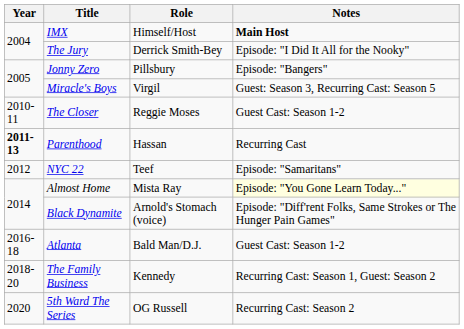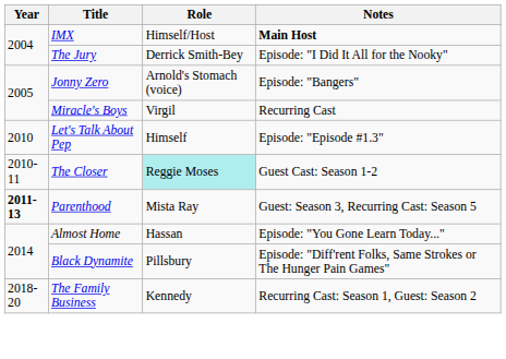 <table class="wikitable plainrowheaders sortable" style="margin-right: 0;">
 <tr>
 <th>Year</th>
 <th>Title</th>
 <th>Role</th>
 <th>Notes</th>
 </tr>
 <tr>
 <td rowspan="2">2004</td>
 <td><em><a href='#'>IMX</a></em></td>
 <td>Himself/Host</td>
 <td><strong>Main Host</strong></td>
 </tr>
 <tr>
 <td><em><a href='#'>The Jury</a></em></td>
 <td>Derrick Smith-Bey</td>
 <td>Episode: "I Did It All for the Nooky"</td>
 </tr>
 <tr>
 <td rowspan="2">2005</td>
 <td><em><a href='#'>Jonny Zero</a></em></td>
-<td>Pillsbury</td>
+<td>Arnold's Stomach (voice)</td>
 <td>Episode: "Bangers"</td>
 </tr>
 <tr>
 <td><em><a href='#'>Miracle's Boys</a></em></td>
 <td>Virgil</td>
-<td>Guest: Season 3, Recurring Cast: Season 5</td>
+<td>Recurring Cast</td>
+</tr>
+<tr>
+<td>2010</td>
+<td><em><a href='#'>Let's Talk About Pep</a></em></td>
+<td>Himself</td>
+<td>Episode: "Episode #1.3"</td>
 </tr>
 <tr>
 <td>2010-11</td>
 <td><em><a href='#'>The Closer</a></em></td>
-<td>Reggie Moses</td>
+<td style="background: paleturquoise;">Reggie Moses</td>
 <td>Guest Cast: Season 1-2</td>
 </tr>
 <tr>
 <td><strong>2011-13</strong></td>
 <td><em><a href='#'>Parenthood</a></em></td>
-<td>Hassan</td>
-<td>Recurring Cast</td>
-</tr>
-<tr>
-<td>2012</td>
-<td><em><a href='#'>NYC 22</a></em></td>
-<td>Teef</td>
-<td>Episode: "Samaritans"</td>
+<td>Mista Ray</td>
+<td>Guest: Season 3, Recurring Cast: Season 5</td>
 </tr>
 <tr>
 <td rowspan="2">2014</td>
 <td><em>Almost Home</em></td>
-<td>Mista Ray</td>
-<td style="background: lightyellow;">Episode: "You Gone Learn Today..."</td>
+<td>Hassan</td>
+<td>Episode: "You Gone Learn Today..."</td>
 </tr>
 <tr>
 <td><em><a href='#'>Black Dynamite</a></em></td>
-<td>Arnold's Stomach (voice)</td>
+<td>Pillsbury</td>
 <td>Episode: "Diff'rent Folks, Same Strokes or The Hunger Pain Games"</td>
-</tr>
-<tr>
-<td>2016-18</td>
-<td><em><a href='#'>Atlanta</a></em></td>
-<td>Bald Man/D.J.</td>
-<td>Guest Cast: Season 1-2</td>
 </tr>
 <tr>
 <td>2018-20</td>
 <td><em><a href='#'>The Family Business</a></em></td>
 <td>Kennedy</td>
 <td>Recurring Cast: Season 1, Guest: Season 2</td>
 </tr>
-<tr>
-<td>2020</td>
-<td><em><a href='#'>5th Ward The Series</a></em></td>
-<td>OG Russell</td>
-<td>Recurring Cast: Season 2</td>
-</tr>
 </table>
